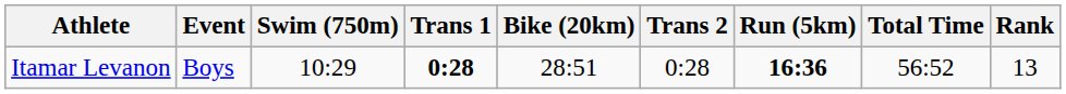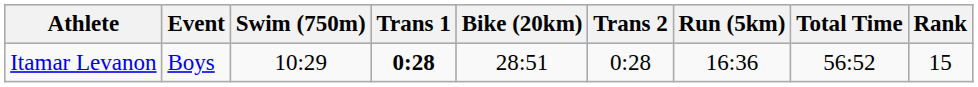 <table class="wikitable" style="font-size:90%;">
 <tr>
 <th>Athlete</th>
 <th>Event</th>
 <th>Swim (750m)</th>
 <th>Trans 1</th>
 <th>Bike (20km)</th>
 <th>Trans 2</th>
 <th>Run (5km)</th>
 <th>Total Time</th>
 <th>Rank</th>
 </tr>
 <tr align=center>
 <td align=left><a href='#'>Itamar Levanon</a></td>
 <td align=left><a href='#'>Boys</a></td>
 <td>10:29</td>
 <td><strong>0:28</strong></td>
 <td>28:51</td>
 <td>0:28</td>
-<td><strong>16:36</strong></td>
+<td>16:36</td>
 <td>56:52</td>
-<td>13</td>
+<td>15</td>
 </tr>
 </table>
